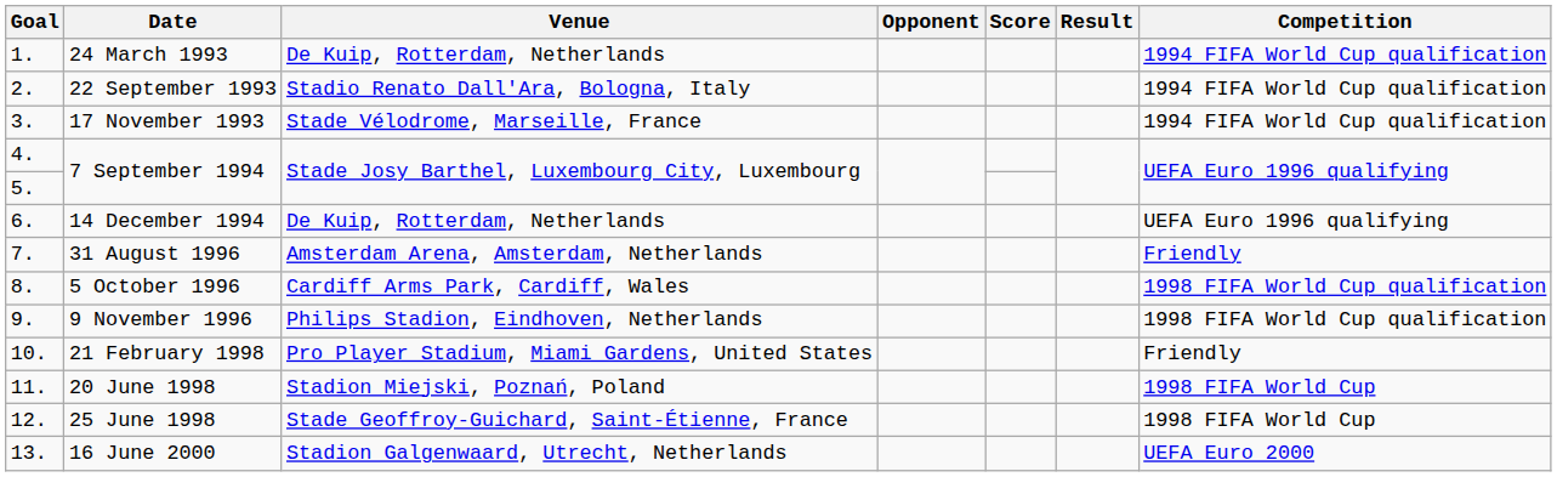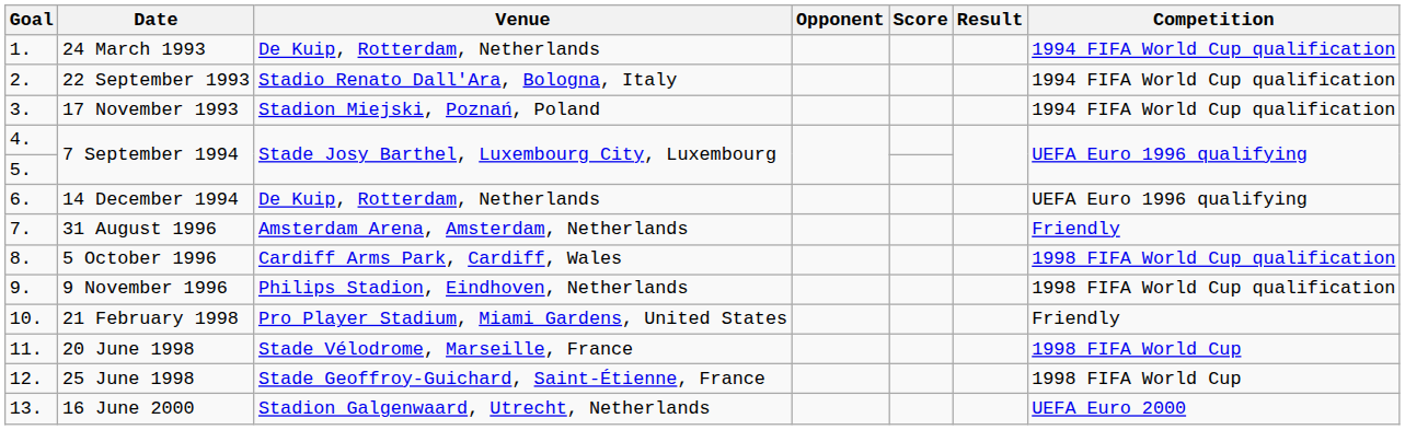 <table class="wikitable sortable">
 <tr>
 <th>Goal</th>
 <th>Date</th>
 <th>Venue</th>
 <th>Opponent</th>
 <th>Score</th>
 <th>Result</th>
 <th>Competition</th>
 </tr>
 <tr>
 <td>1.</td>
 <td>24 March 1993</td>
 <td><a href='#'>De Kuip</a>, <a href='#'>Rotterdam</a>, Netherlands</td>
 <td></td>
 <td></td>
 <td></td>
 <td><a href='#'>1994 FIFA World Cup qualification</a></td>
 </tr>
 <tr>
 <td>2.</td>
 <td>22 September 1993</td>
 <td><a href='#'>Stadio Renato Dall'Ara</a>, <a href='#'>Bologna</a>, Italy</td>
 <td></td>
 <td></td>
 <td></td>
 <td>1994 FIFA World Cup qualification</td>
 </tr>
 <tr>
 <td>3.</td>
 <td>17 November 1993</td>
-<td><a href='#'>Stade Vélodrome</a>, <a href='#'>Marseille</a>, France</td>
+<td><a href='#'>Stadion Miejski</a>, <a href='#'>Poznań</a>, Poland</td>
 <td></td>
 <td></td>
 <td></td>
 <td>1994 FIFA World Cup qualification</td>
 </tr>
 <tr>
 <td>4.</td>
 <td rowspan=2>7 September 1994</td>
 <td rowspan=2><a href='#'>Stade Josy Barthel</a>, <a href='#'>Luxembourg City</a>, Luxembourg</td>
 <td rowspan=2></td>
 <td></td>
 <td rowspan=2></td>
 <td rowspan=2><a href='#'>UEFA Euro 1996 qualifying</a></td>
 </tr>
 <tr>
 <td>5.</td>
 <td></td>
 </tr>
 <tr>
 <td>6.</td>
 <td>14 December 1994</td>
 <td><a href='#'>De Kuip</a>, <a href='#'>Rotterdam</a>, Netherlands</td>
 <td></td>
 <td></td>
 <td></td>
 <td>UEFA Euro 1996 qualifying</td>
 </tr>
 <tr>
 <td>7.</td>
 <td>31 August 1996</td>
 <td><a href='#'>Amsterdam Arena</a>, <a href='#'>Amsterdam</a>, Netherlands</td>
 <td></td>
 <td></td>
 <td></td>
 <td><a href='#'>Friendly</a></td>
 </tr>
 <tr>
 <td>8.</td>
 <td>5 October 1996</td>
 <td><a href='#'>Cardiff Arms Park</a>, <a href='#'>Cardiff</a>, Wales</td>
 <td></td>
 <td></td>
 <td></td>
 <td><a href='#'>1998 FIFA World Cup qualification</a></td>
 </tr>
 <tr>
 <td>9.</td>
 <td>9 November 1996</td>
 <td><a href='#'>Philips Stadion</a>, <a href='#'>Eindhoven</a>, Netherlands</td>
 <td></td>
 <td></td>
 <td></td>
 <td>1998 FIFA World Cup qualification</td>
 </tr>
 <tr>
 <td>10.</td>
 <td>21 February 1998</td>
 <td><a href='#'>Pro Player Stadium</a>, <a href='#'>Miami Gardens</a>, United States</td>
 <td></td>
 <td></td>
 <td></td>
 <td>Friendly</td>
 </tr>
 <tr>
 <td>11.</td>
 <td>20 June 1998</td>
-<td><a href='#'>Stadion Miejski</a>, <a href='#'>Poznań</a>, Poland</td>
+<td><a href='#'>Stade Vélodrome</a>, <a href='#'>Marseille</a>, France</td>
 <td></td>
 <td></td>
 <td></td>
 <td><a href='#'>1998 FIFA World Cup</a></td>
 </tr>
 <tr>
 <td>12.</td>
 <td>25 June 1998</td>
 <td><a href='#'>Stade Geoffroy-Guichard</a>, <a href='#'>Saint-Étienne</a>, France</td>
 <td></td>
 <td></td>
 <td></td>
 <td>1998 FIFA World Cup</td>
 </tr>
 <tr>
 <td>13.</td>
 <td>16 June 2000</td>
 <td><a href='#'>Stadion Galgenwaard</a>, <a href='#'>Utrecht</a>, Netherlands</td>
 <td></td>
 <td></td>
 <td></td>
 <td><a href='#'>UEFA Euro 2000</a></td>
 </tr>
 </table>
